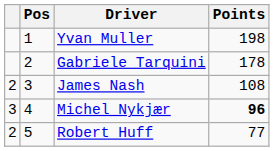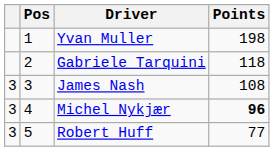 <table class="wikitable" style="font-size: 95%;">
 <tr>
 <th></th>
 <th>Pos</th>
 <th>Driver</th>
 <th>Points</th>
 </tr>
 <tr>
 <td align="left"></td>
 <td>1</td>
 <td> <a href='#'>Yvan Muller</a></td>
 <td align="right">198</td>
 </tr>
 <tr>
 <td align="left"></td>
 <td>2</td>
 <td> <a href='#'>Gabriele Tarquini</a></td>
-<td align="right">178</td>
+<td align="right">118</td>
 </tr>
 <tr>
-<td align="left"> 2</td>
+<td align="left"> 3</td>
 <td>3</td>
 <td> <a href='#'>James Nash</a></td>
 <td align="right">108</td>
 </tr>
 <tr>
 <td align="left"> 3</td>
 <td>4</td>
 <td> <a href='#'>Michel Nykjær</a></td>
 <td align="right"><strong>96</strong></td>
 </tr>
 <tr>
-<td align="left"> 2</td>
+<td align="left"> 3</td>
 <td>5</td>
 <td> <a href='#'>Robert Huff</a></td>
 <td align="right">77</td>
 </tr>
 </table>
